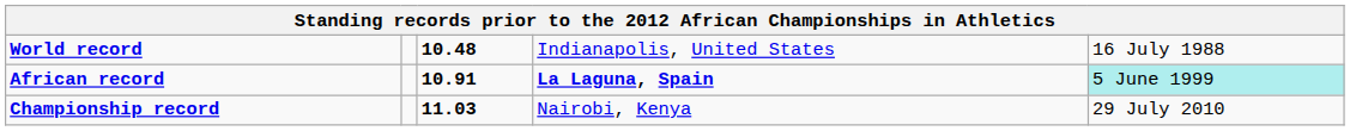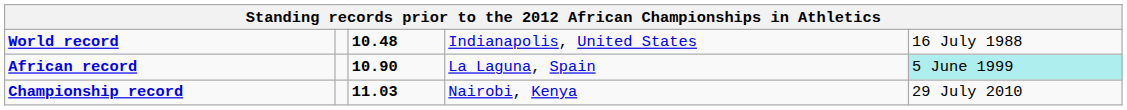 <table class="wikitable" width=75%>
 <tr>
 <th colspan="5">Standing records prior to the 2012 African Championships in Athletics</th>
 </tr>
 <tr>
 <td><strong><a href='#'>World record</a></strong></td>
 <td></td>
 <td><strong>10.48</strong></td>
 <td><a href='#'>Indianapolis</a>, <a href='#'>United States</a></td>
 <td>16 July 1988</td>
 </tr>
 <tr>
 <td><strong><a href='#'>African record</a></strong></td>
 <td></td>
-<td><strong>10.91</strong></td>
-<td><strong><a href='#'>La Laguna</a>, <a href='#'>Spain</a></strong></td>
+<td><strong>10.90</strong></td>
+<td><a href='#'>La Laguna</a>, <a href='#'>Spain</a></td>
 <td style="background: paleturquoise;">5 June 1999</td>
 </tr>
 <tr>
 <td><strong><a href='#'>Championship record</a></strong></td>
 <td></td>
 <td><strong>11.03</strong></td>
 <td><a href='#'>Nairobi</a>, <a href='#'>Kenya</a></td>
 <td>29 July 2010</td>
 </tr>
 </table>
